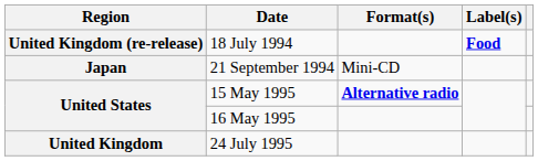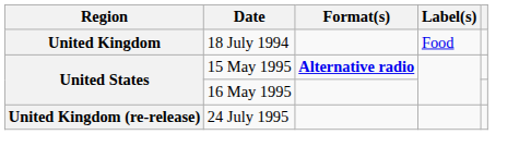 <table class="wikitable plainrowheaders">
 <tr>
 <th scope="col">Region</th>
 <th scope="col">Date</th>
 <th scope="col">Format(s)</th>
 <th scope="col">Label(s)</th>
 <th scope="col"></th>
 </tr>
 <tr>
-<th scope="row">United Kingdom (re-release)</th>
+<th scope="row">United Kingdom</th>
 <td>18 July 1994</td>
 <td></td>
-<td><strong><a href='#'>Food</a></strong></td>
-<td></td>
-</tr>
-<tr>
-<th scope="row">Japan</th>
-<td>21 September 1994</td>
-<td>Mini-CD</td>
-<td></td>
+<td><a href='#'>Food</a></td>
 <td></td>
 </tr>
 <tr>
 <th scope="row" rowspan="2">United States</th>
 <td>15 May 1995</td>
 <td><strong><a href='#'>Alternative radio</a></strong></td>
 <td rowspan="2"></td>
 <td></td>
 </tr>
 <tr>
 <td>16 May 1995</td>
 <td></td>
 <td></td>
 </tr>
 <tr>
-<th scope="row">United Kingdom</th>
+<th scope="row">United Kingdom (re-release)</th>
 <td>24 July 1995</td>
 <td></td>
 <td></td>
 <td></td>
 </tr>
 </table>
